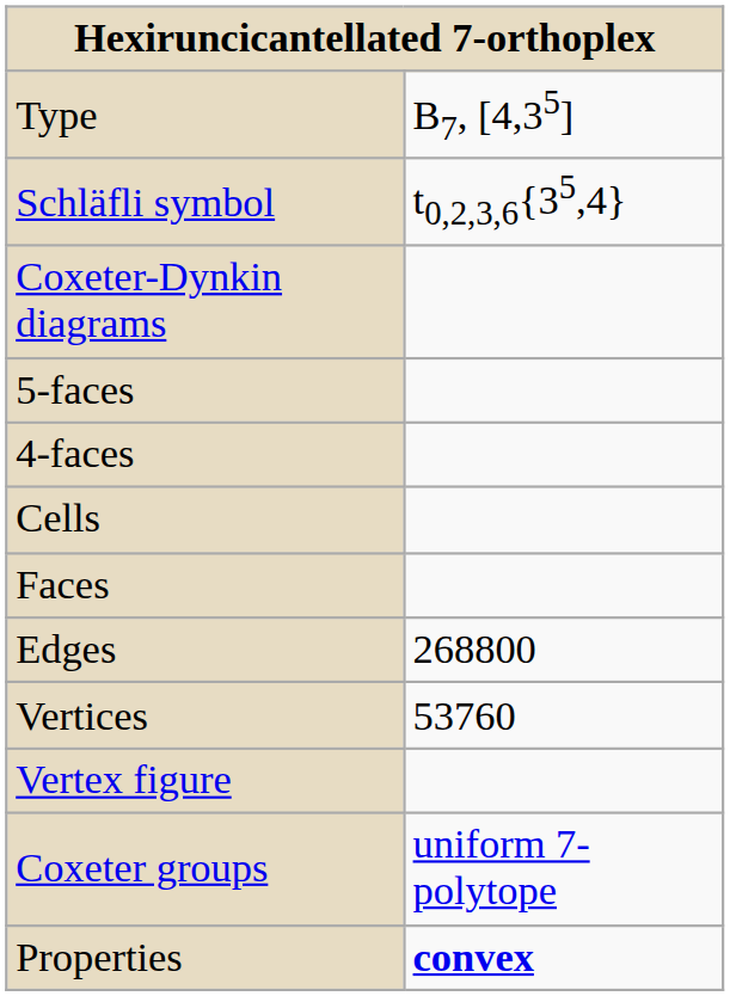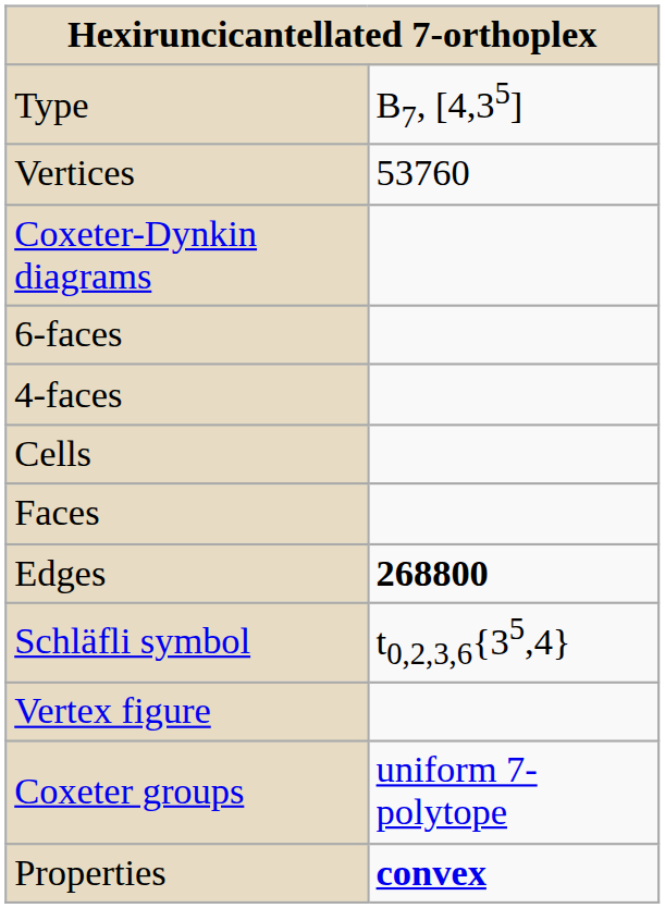 <table class="wikitable" align="right" style="margin-left:10px" width="280">
 <tr>
 <th style="background:#e7dcc3;" colspan="2">Hexiruncicantellated 7-orthoplex</th>
 </tr>
 <tr>
 <td style="background:#e7dcc3;">Type</td>
 <td>B<sub>7</sub>, [4,3<sup>5</sup>]</td>
 </tr>
 <tr>
-<td style="background:#e7dcc3;"><a href='#'>Schläfli symbol</a></td>
-<td>t<sub>0,2,3,6</sub>{3<sup>5</sup>,4}</td>
+<td style="background:#e7dcc3;">Vertices</td>
+<td>53760</td>
 </tr>
 <tr>
 <td style="background:#e7dcc3;"><a href='#'>Coxeter-Dynkin diagrams</a></td>
 <td></td>
 </tr>
 <tr>
-<td style="background:#e7dcc3;">5-faces</td>
+<td style="background:#e7dcc3;">6-faces</td>
 <td></td>
 </tr>
 <tr>
 <td style="background:#e7dcc3;">4-faces</td>
 <td></td>
 </tr>
 <tr>
 <td style="background:#e7dcc3;">Cells</td>
 <td></td>
 </tr>
 <tr>
 <td style="background:#e7dcc3;">Faces</td>
 <td></td>
 </tr>
 <tr>
 <td style="background:#e7dcc3;">Edges</td>
-<td>268800</td>
+<td><strong>268800</strong></td>
 </tr>
 <tr>
-<td style="background:#e7dcc3;">Vertices</td>
-<td>53760</td>
+<td style="background:#e7dcc3;"><a href='#'>Schläfli symbol</a></td>
+<td>t<sub>0,2,3,6</sub>{3<sup>5</sup>,4}</td>
 </tr>
 <tr>
 <td style="background:#e7dcc3;"><a href='#'>Vertex figure</a></td>
 <td></td>
 </tr>
 <tr>
 <td style="background:#e7dcc3;"><a href='#'>Coxeter groups</a></td>
 <td><a href='#'>uniform 7-polytope</a></td>
 </tr>
 <tr>
 <td style="background:#e7dcc3;">Properties</td>
 <td><strong><a href='#'>convex</a></strong></td>
 </tr>
 </table>
